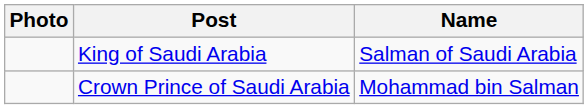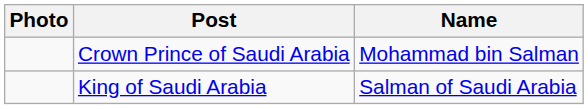 <table class="wikitable">
 <tr>
 <th>Photo</th>
 <th>Post</th>
 <th>Name</th>
 </tr>
 <tr>
+<td><br></td>
+<td><a href='#'>Crown Prince of Saudi Arabia</a></td>
+<td><a href='#'>Mohammad bin Salman</a></td>
+</tr>
+<tr>
 <td></td>
 <td><a href='#'>King of Saudi Arabia</a></td>
 <td><a href='#'>Salman of Saudi Arabia</a></td>
 </tr>
-<tr>
-<td><br></td>
-<td><a href='#'>Crown Prince of Saudi Arabia</a></td>
-<td><a href='#'>Mohammad bin Salman</a></td>
-</tr>
 </table>
